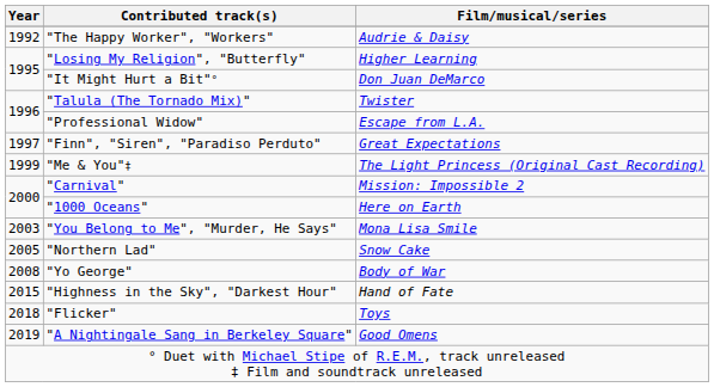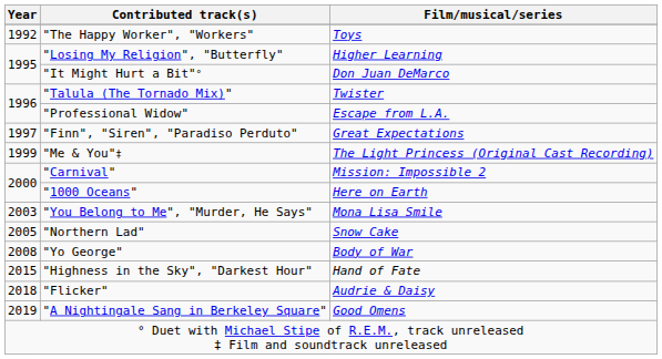 <table class="wikitable" style="text-align:center">
 <tr>
 <th style="vertical-align:bottom">Year</th>
 <th style="vertical-align:bottom">Contributed track(s)</th>
 <th style="vertical-align:bottom">Film/musical/series</th>
 </tr>
 <tr>
 </tr>
 <tr>
 <td>1992</td>
 <td style="text-align: left">"The Happy Worker", "Workers"</td>
-<td style="text-align: left"><em><a href='#'>Audrie & Daisy</a></em></td>
+<td style="text-align: left"><em><a href='#'>Toys</a></em></td>
 </tr>
 <tr>
 <td rowspan="2">1995</td>
 <td style="text-align: left">"<a href='#'>Losing My Religion</a>", "Butterfly"</td>
 <td style="text-align: left"><em><a href='#'>Higher Learning</a></em></td>
 </tr>
 <tr>
 <td style="text-align: left">"It Might Hurt a Bit"<small>°</small></td>
 <td style="text-align: left"><em><a href='#'>Don Juan DeMarco</a></em></td>
 </tr>
 <tr>
 <td rowspan="2">1996</td>
 <td style="text-align: left">"<a href='#'>Talula (The Tornado Mix)</a>"</td>
 <td style="text-align: left"><em><a href='#'>Twister</a></em></td>
 </tr>
 <tr>
 <td style="text-align: left">"Professional Widow"</td>
 <td style="text-align: left"><em><a href='#'>Escape from L.A.</a></em></td>
 </tr>
 <tr>
 <td rowspan="1">1997</td>
 <td style="text-align: left">"Finn", "Siren", "Paradiso Perduto"</td>
 <td style="text-align: left"><em><a href='#'>Great Expectations</a></em></td>
 </tr>
 <tr>
 <td rowspan="1">1999</td>
 <td style="text-align: left">"Me & You"<small>‡</small></td>
 <td style="text-align: left"><em><a href='#'>The Light Princess (Original Cast Recording)</a></em></td>
 </tr>
 <tr>
 <td rowspan="2">2000</td>
 <td style="text-align: left">"<a href='#'>Carnival</a>"</td>
 <td style="text-align: left"><em><a href='#'>Mission: Impossible 2</a></em></td>
 </tr>
 <tr>
 <td style="text-align: left">"<a href='#'>1000 Oceans</a>"</td>
 <td style="text-align: left"><em><a href='#'>Here on Earth</a></em></td>
 </tr>
 <tr>
 <td>2003</td>
 <td style="text-align: left">"<a href='#'>You Belong to Me</a>", "Murder, He Says"</td>
 <td style="text-align: left"><em><a href='#'>Mona Lisa Smile</a></em></td>
 </tr>
 <tr>
 <td>2005</td>
 <td style="text-align: left">"Northern Lad"</td>
 <td style="text-align: left"><em><a href='#'>Snow Cake</a></em></td>
 </tr>
 <tr>
 <td>2008</td>
 <td style="text-align: left">"Yo George"</td>
 <td style="text-align: left"><em><a href='#'>Body of War</a></em></td>
 </tr>
 <tr>
 <td>2015</td>
 <td style="text-align: left">"Highness in the Sky", "Darkest Hour"</td>
 <td style="text-align: left"><em>Hand of Fate</em></td>
 </tr>
 <tr>
 <td>2018</td>
 <td style="text-align: left">"Flicker"</td>
-<td style="text-align: left"><em><a href='#'>Toys</a></em></td>
+<td style="text-align: left"><em><a href='#'>Audrie & Daisy</a></em></td>
 </tr>
 <tr>
 <td>2019</td>
 <td style="text-align: left">"<a href='#'>A Nightingale Sang in Berkeley Square</a>"</td>
 <td style="text-align: left"><em><a href='#'>Good Omens</a></em></td>
 </tr>
 <tr>
 <td style="text-align: center" colspan="16" style="font-size: 8pt">° Duet with <a href='#'>Michael Stipe</a> of <a href='#'>R.E.M.</a>, track unreleased<br>‡ Film and soundtrack unreleased</td>
 </tr>
 </table>
